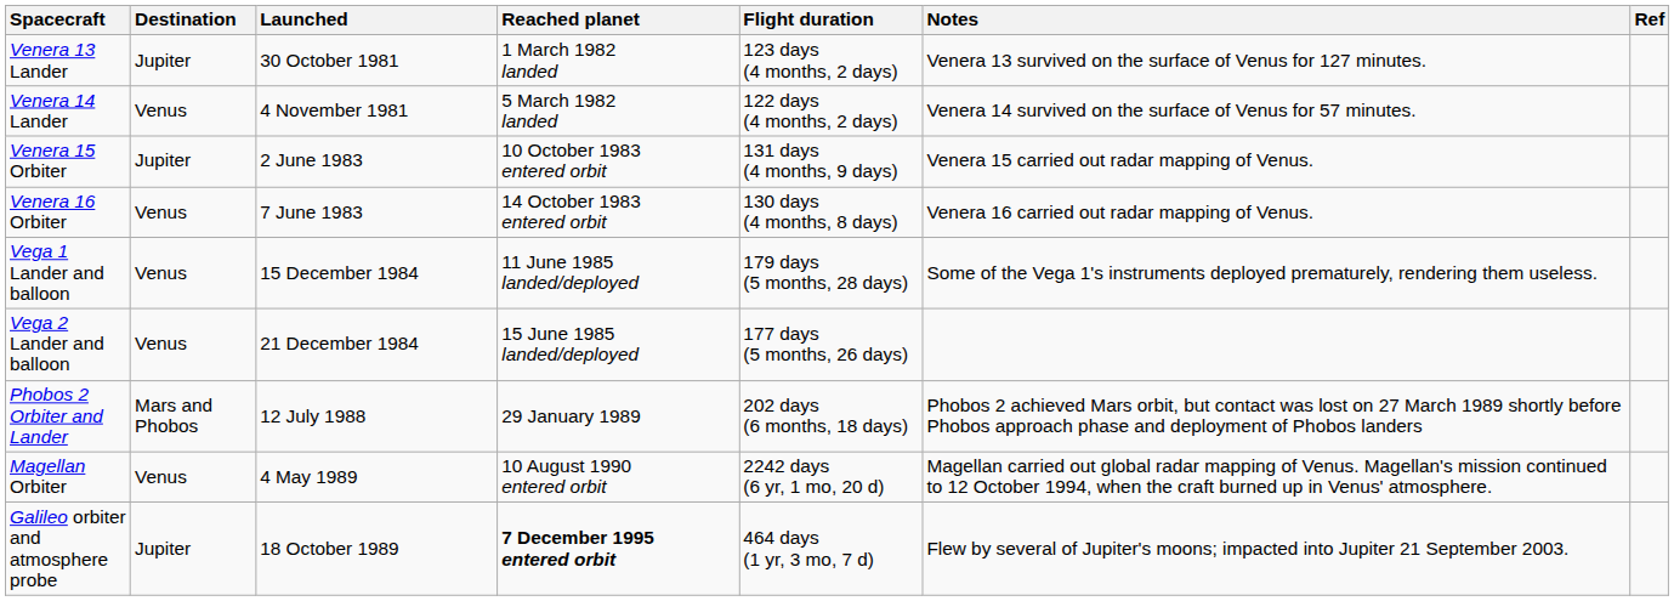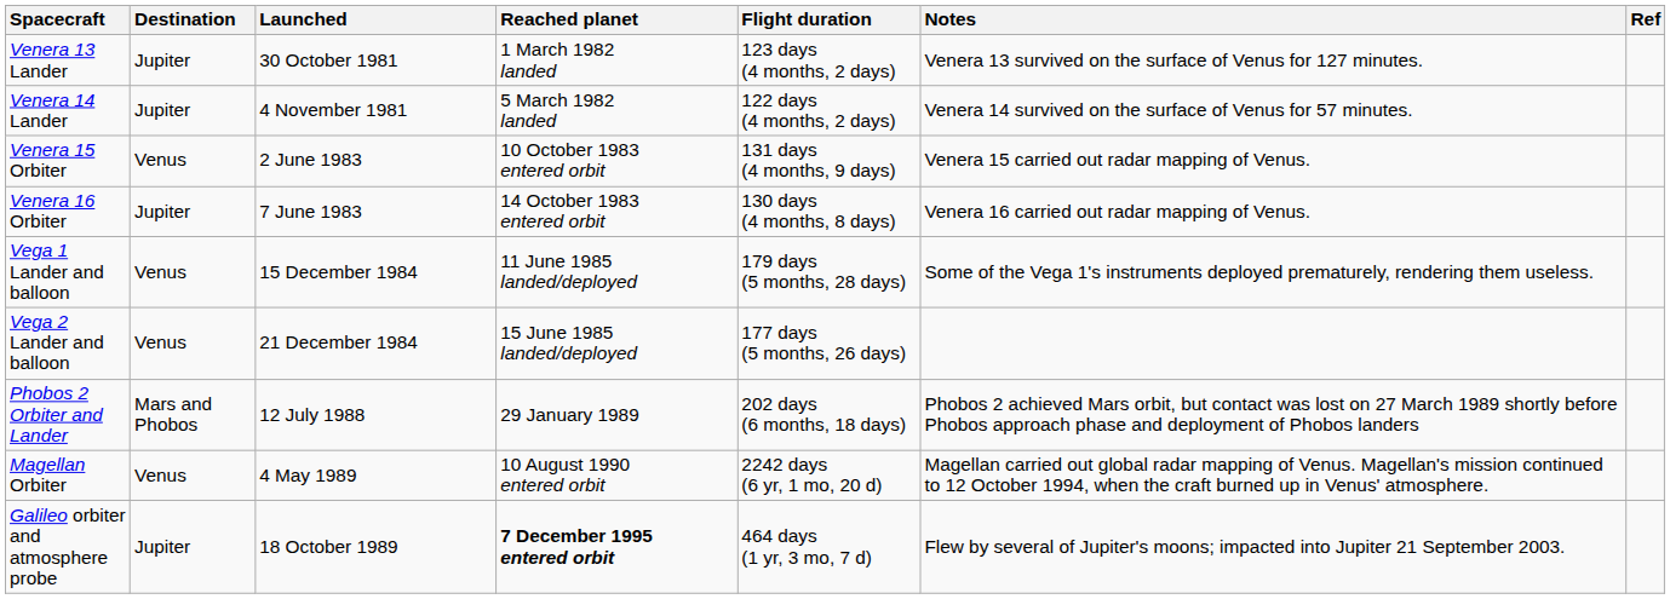 <table class="wikitable">
 <tr>
 <th style="text-align:left; width:100px;">Spacecraft</th>
 <th style="text-align:left; width:100px;">Destination</th>
 <th style="text-align:left; width:200px;">Launched</th>
 <th style="text-align:left; width:200px;">Reached planet</th>
 <th style="text-align:left; width:150px;">Flight duration</th>
 <th style="text-align:left; width:600px;">Notes</th>
 <th>Ref</th>
 </tr>
 <tr>
 <td><em><a href='#'>Venera 13</a></em> Lander</td>
 <td>Jupiter</td>
 <td>30 October 1981</td>
 <td>1 March 1982<br><em>landed</em></td>
 <td>123 days<br>(4 months, 2 days)</td>
 <td>Venera 13 survived on the surface of Venus for 127 minutes.</td>
 <td></td>
 </tr>
 <tr>
 <td><em><a href='#'>Venera 14</a></em> Lander</td>
-<td>Venus</td>
+<td>Jupiter</td>
 <td>4 November 1981</td>
 <td>5 March 1982<br><em>landed</em></td>
 <td>122 days<br>(4 months, 2 days)</td>
 <td>Venera 14 survived on the surface of Venus for 57 minutes.</td>
 <td></td>
 </tr>
 <tr>
 <td><em><a href='#'>Venera 15</a></em> Orbiter</td>
-<td>Jupiter</td>
+<td>Venus</td>
 <td>2 June 1983</td>
 <td>10 October 1983<br><em>entered orbit</em></td>
 <td>131 days<br>(4 months, 9 days)</td>
 <td>Venera 15 carried out radar mapping of Venus.</td>
 <td></td>
 </tr>
 <tr>
 <td><em><a href='#'>Venera 16</a></em> Orbiter</td>
-<td>Venus</td>
+<td>Jupiter</td>
 <td>7 June 1983</td>
 <td>14 October 1983<br><em>entered orbit</em></td>
 <td>130 days<br>(4 months, 8 days)</td>
 <td>Venera 16 carried out radar mapping of Venus.</td>
 <td></td>
 </tr>
 <tr>
 <td><em><a href='#'>Vega 1</a></em> Lander and balloon</td>
 <td>Venus</td>
 <td>15 December 1984</td>
 <td>11 June 1985<br><em>landed/deployed</em></td>
 <td>179 days<br>(5 months, 28 days)</td>
 <td>Some of the Vega 1's instruments deployed prematurely, rendering them useless.</td>
 <td></td>
 </tr>
 <tr>
 <td><em><a href='#'>Vega 2</a></em> Lander and balloon</td>
 <td>Venus</td>
 <td>21 December 1984</td>
 <td>15 June 1985<br><em>landed/deployed</em></td>
 <td>177 days<br>(5 months, 26 days)</td>
 <td></td>
 <td></td>
 </tr>
 <tr>
 <td><em><a href='#'>Phobos 2 Orbiter and Lander</a></em></td>
 <td>Mars and Phobos</td>
 <td>12 July 1988</td>
 <td>29 January 1989</td>
 <td>202 days<br>(6 months, 18 days)</td>
 <td>Phobos 2 achieved Mars orbit, but contact was lost on 27 March 1989 shortly before Phobos approach phase and deployment of Phobos landers</td>
 <td></td>
 </tr>
 <tr>
 <td><em><a href='#'>Magellan</a></em> Orbiter</td>
 <td>Venus</td>
 <td>4 May 1989</td>
 <td>10 August 1990<br><em>entered orbit</em></td>
 <td>2242 days<br>(6 yr, 1 mo, 20 d)</td>
 <td>Magellan carried out global radar mapping of Venus. Magellan's mission continued to 12 October 1994, when the craft burned up in Venus' atmosphere.</td>
 <td></td>
 </tr>
 <tr>
 <td><em><a href='#'>Galileo</a></em> orbiter and atmosphere probe</td>
 <td>Jupiter</td>
 <td>18 October 1989</td>
 <td><strong>7 December 1995<br><em>entered orbit</em></strong></td>
 <td>464 days<br>(1 yr, 3 mo, 7 d)</td>
 <td>Flew by several of Jupiter's moons; impacted into Jupiter 21 September 2003.</td>
 <td></td>
 </tr>
 </table>
